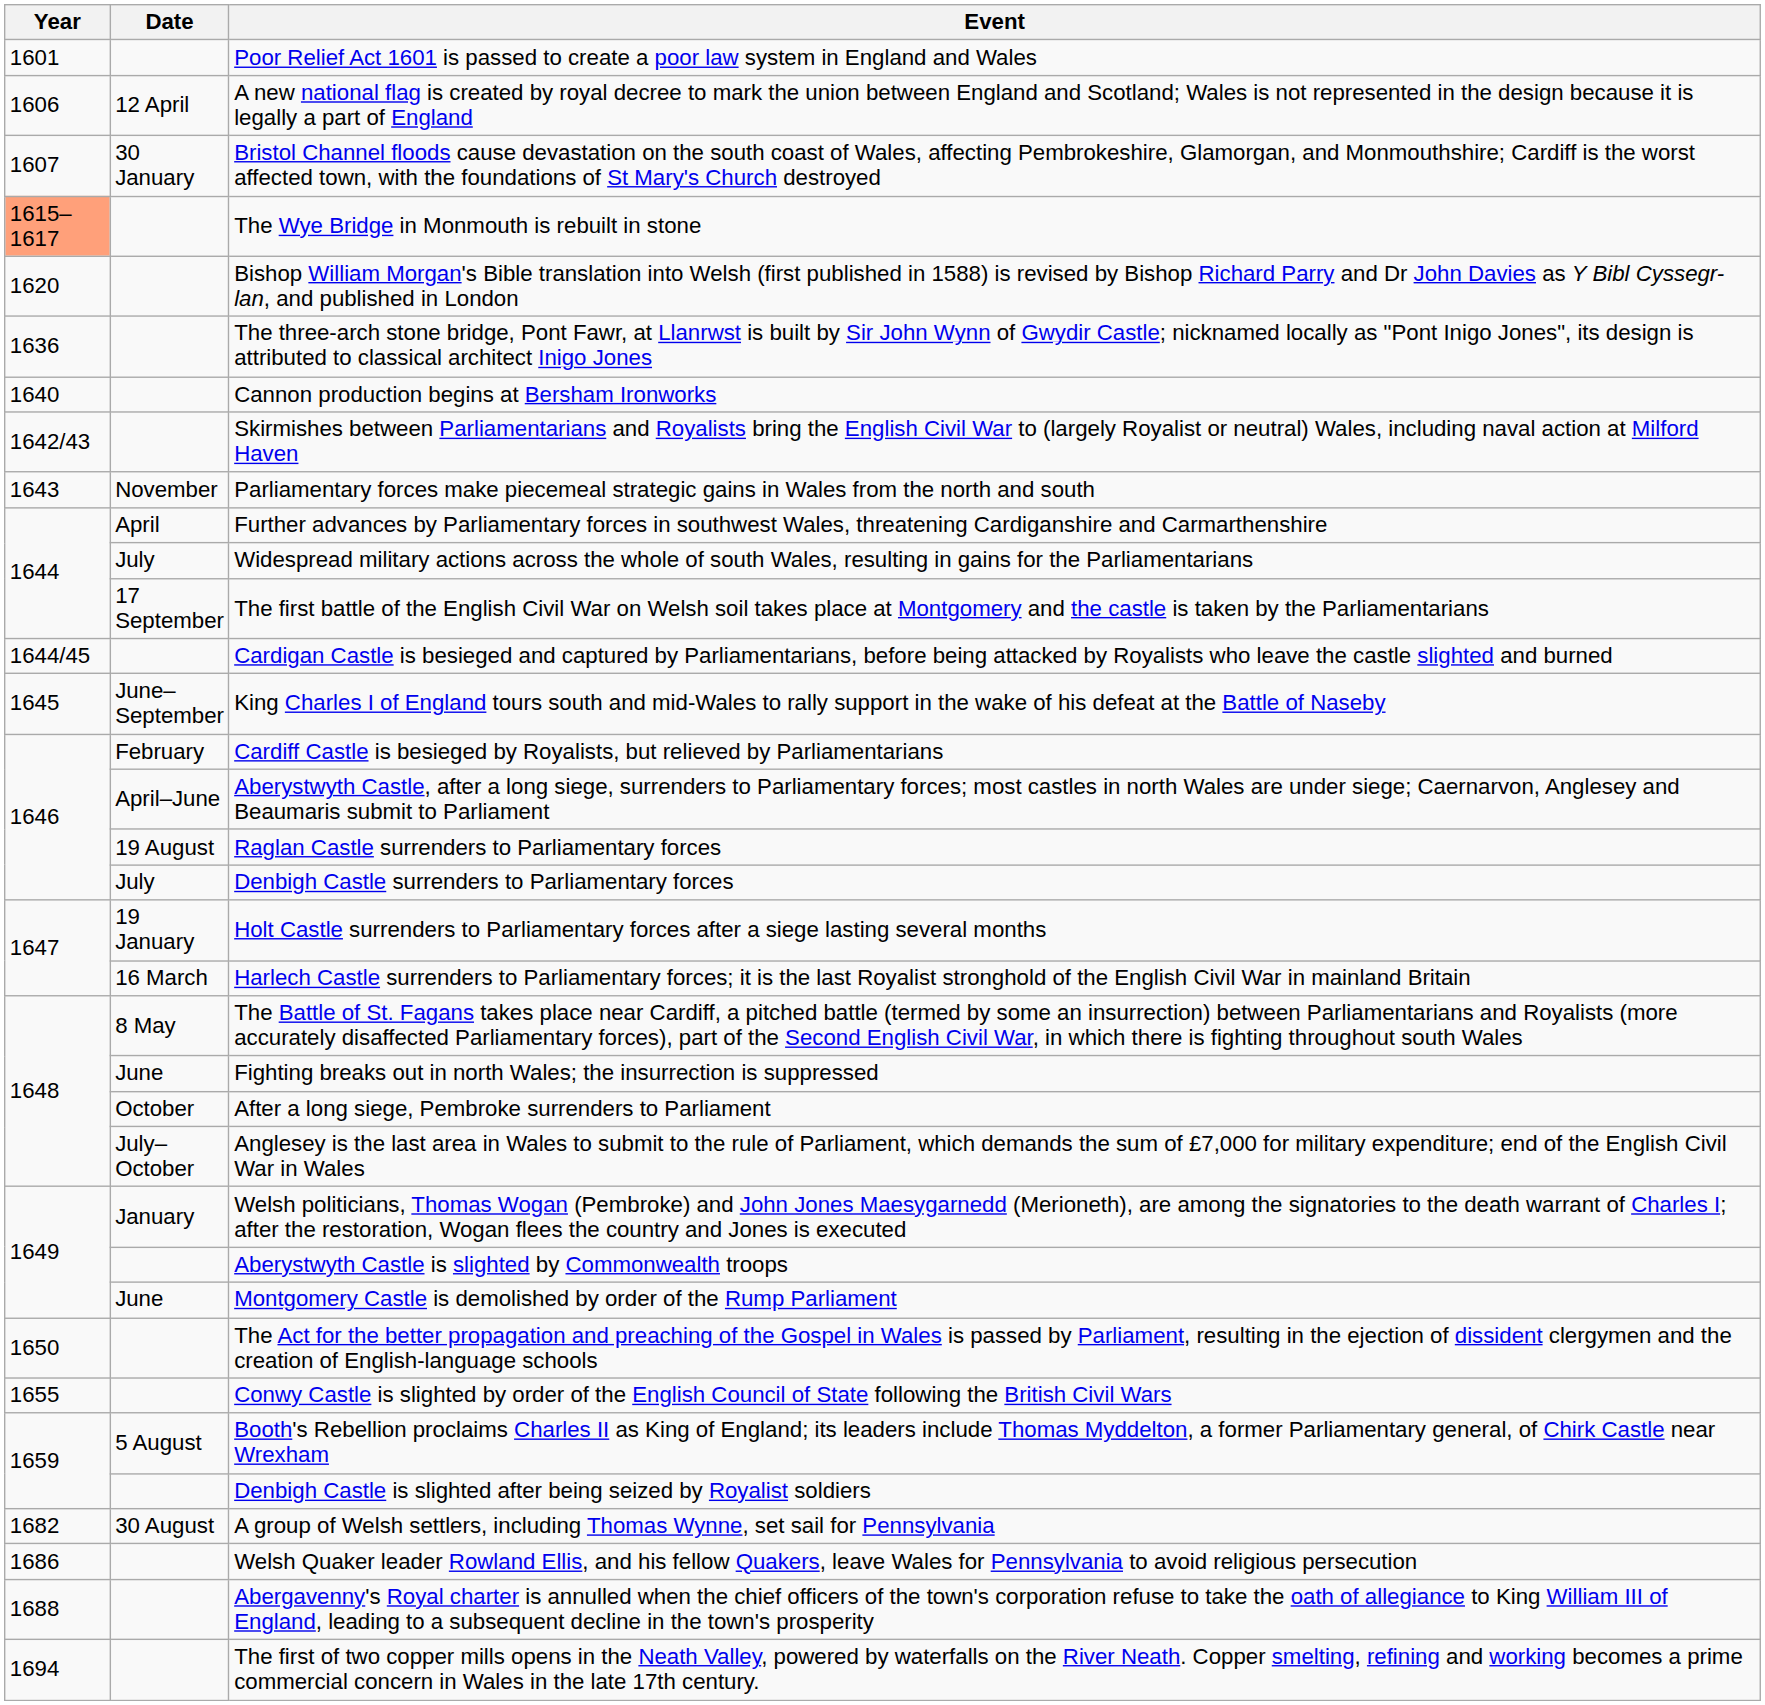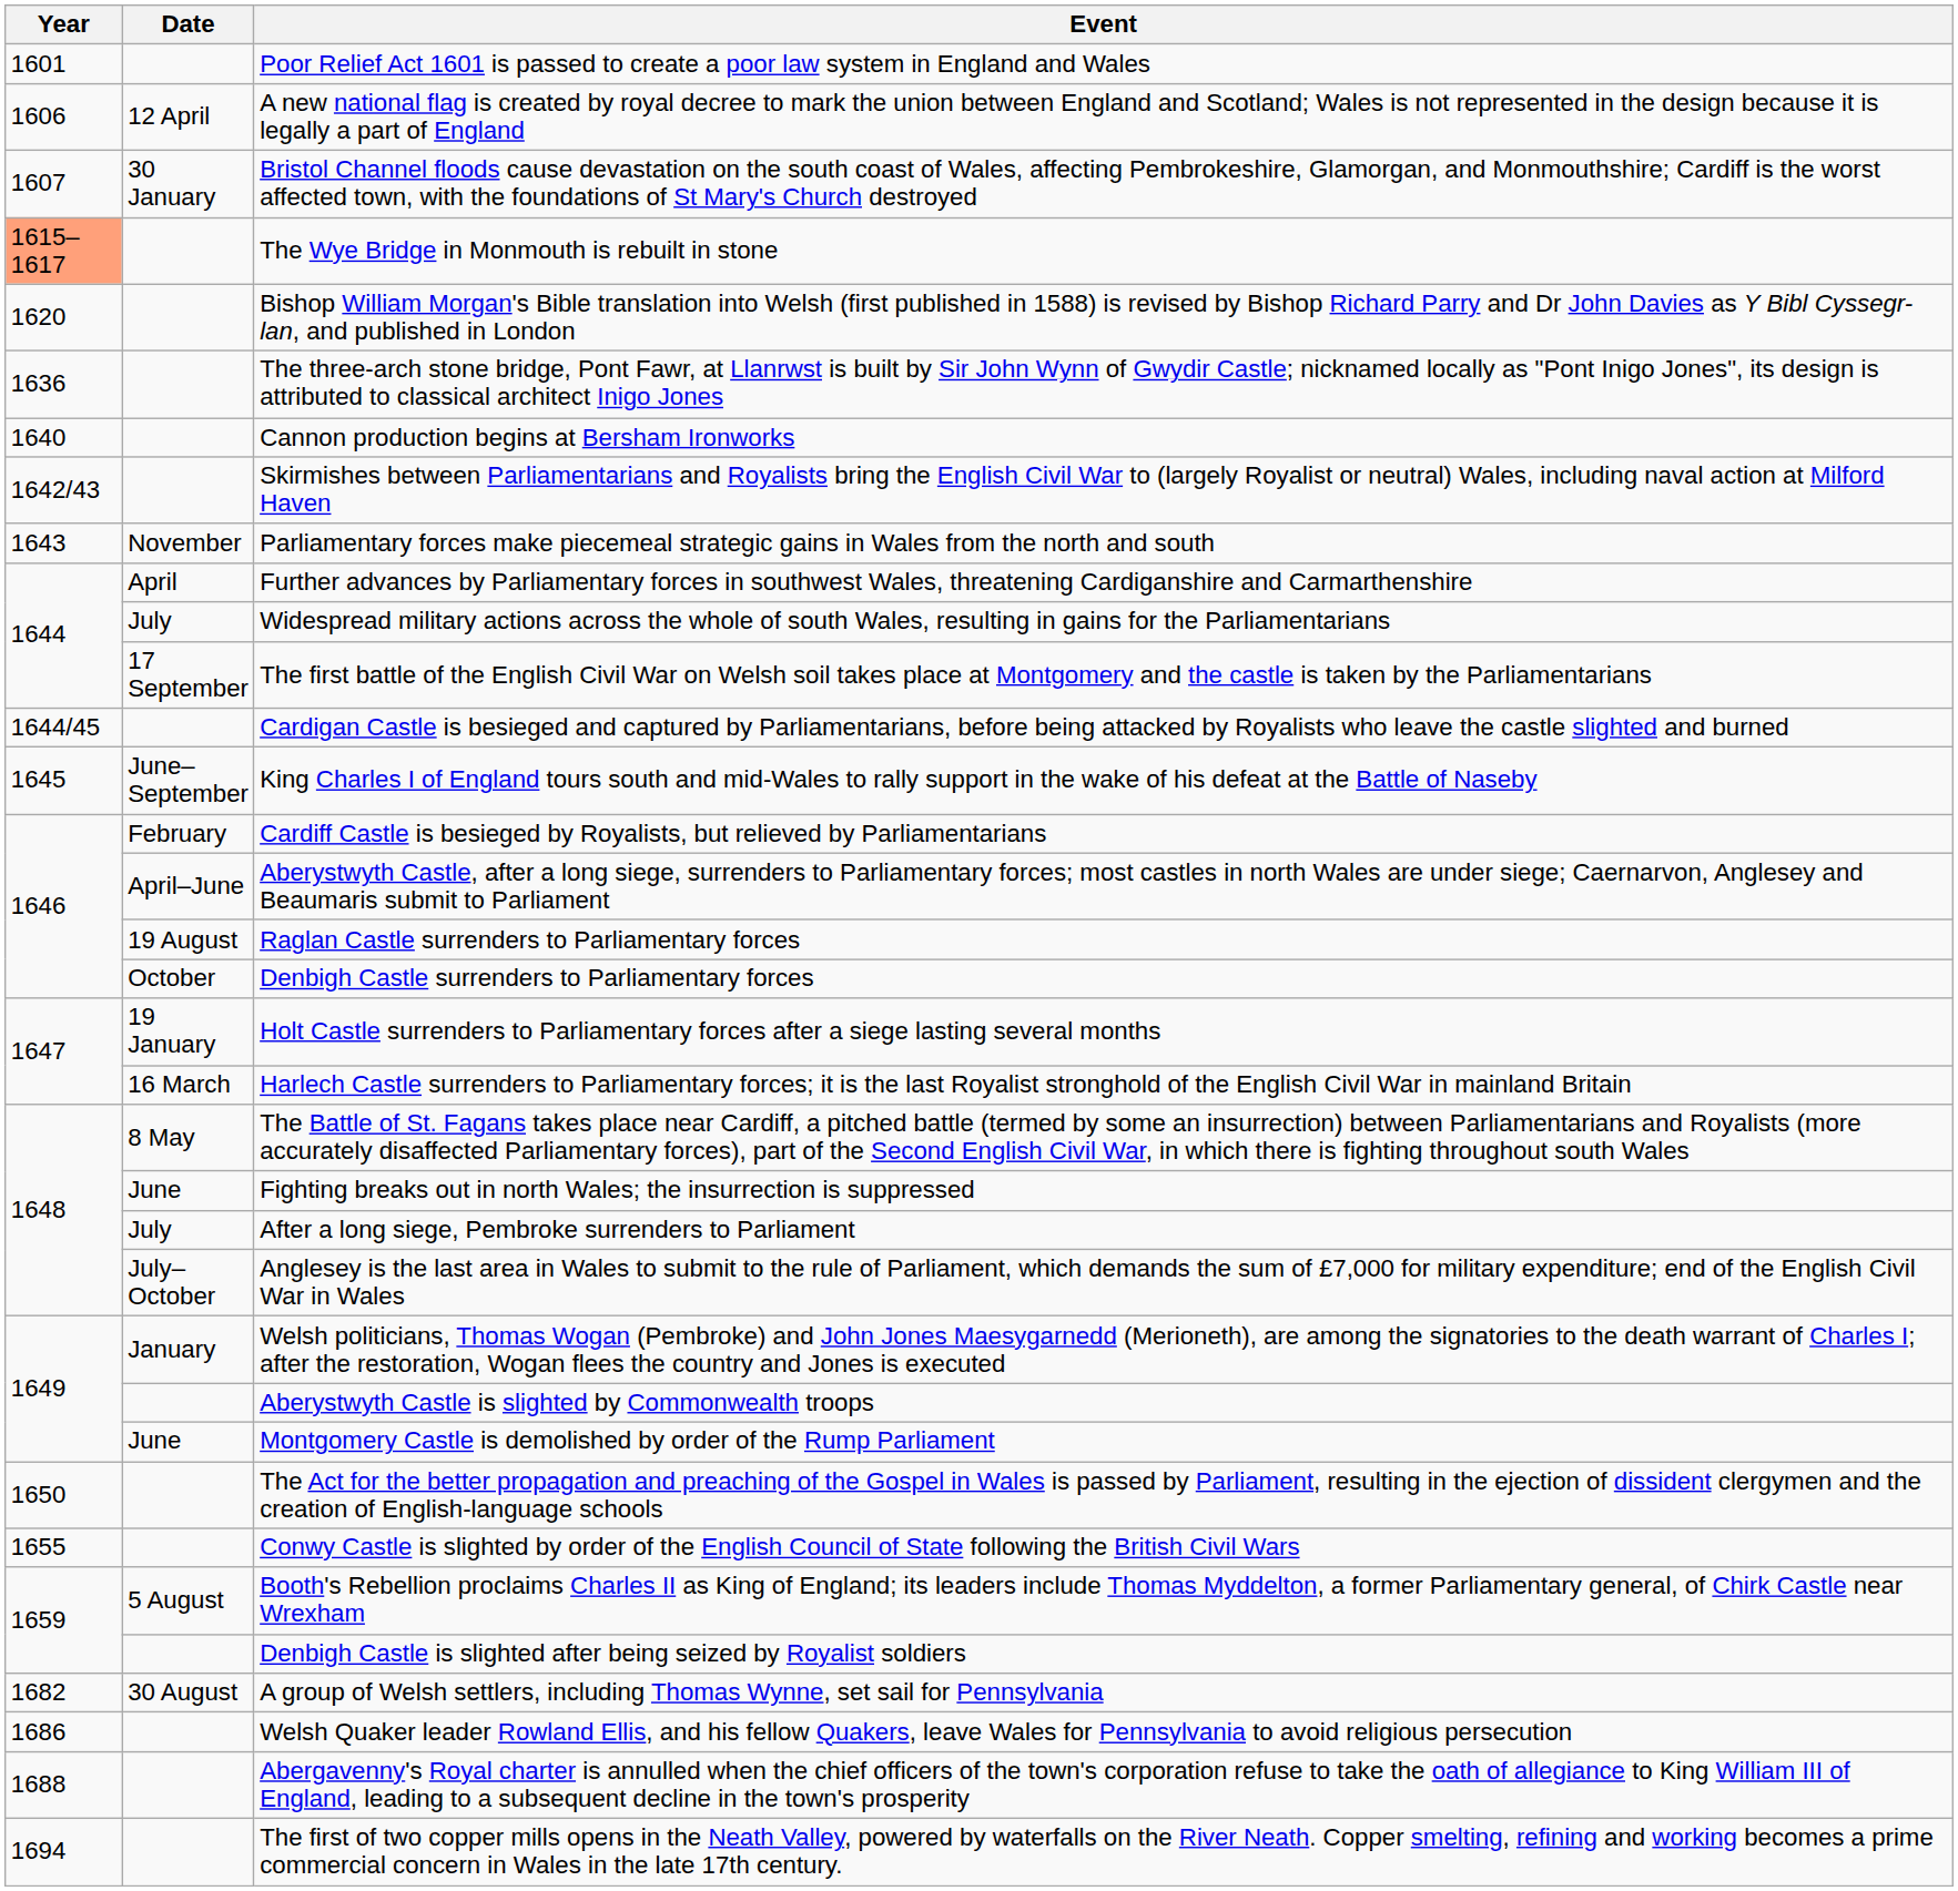 <table class="wikitable" width="100%">
 <tr>
 <th style="width:6%">Year</th>
 <th style="width:6%">Date</th>
 <th>Event</th>
 </tr>
 <tr>
 <td>1601</td>
 <td></td>
 <td><a href='#'>Poor Relief Act 1601</a> is passed to create a <a href='#'>poor law</a> system in England and Wales</td>
 </tr>
 <tr>
 <td>1606</td>
 <td>12 April</td>
 <td>A new <a href='#'>national flag</a> is created by royal decree to mark the union between England and Scotland; Wales is not represented in the design because it is legally a part of <a href='#'>England</a></td>
 </tr>
 <tr>
 <td>1607</td>
 <td>30 January</td>
 <td><a href='#'>Bristol Channel floods</a> cause devastation on the south coast of Wales, affecting Pembrokeshire, Glamorgan, and Monmouthshire; Cardiff is the worst affected town, with the foundations of <a href='#'>St Mary's Church</a> destroyed</td>
 </tr>
 <tr>
 <td style="background: lightsalmon;">1615–1617</td>
 <td></td>
 <td>The <a href='#'>Wye Bridge</a> in Monmouth is rebuilt in stone</td>
 </tr>
 <tr>
 <td>1620</td>
 <td></td>
 <td>Bishop <a href='#'>William Morgan</a>'s Bible translation into Welsh (first published in 1588) is revised by Bishop <a href='#'>Richard Parry</a> and Dr <a href='#'>John Davies</a> as <em>Y Bibl Cyssegr-lan</em>, and published in London</td>
 </tr>
 <tr>
 <td>1636</td>
 <td></td>
 <td>The three-arch stone bridge, Pont Fawr, at <a href='#'>Llanrwst</a> is built by <a href='#'>Sir John Wynn</a> of <a href='#'>Gwydir Castle</a>; nicknamed locally as "Pont Inigo Jones", its design is attributed to classical architect <a href='#'>Inigo Jones</a></td>
 </tr>
 <tr>
 <td>1640</td>
 <td></td>
 <td>Cannon production begins at <a href='#'>Bersham Ironworks</a></td>
 </tr>
 <tr>
 <td>1642/43</td>
 <td></td>
 <td>Skirmishes between <a href='#'>Parliamentarians</a> and <a href='#'>Royalists</a> bring the <a href='#'>English Civil War</a> to (largely Royalist or neutral) Wales, including naval action at <a href='#'>Milford Haven</a></td>
 </tr>
 <tr>
 <td>1643</td>
 <td>November</td>
 <td>Parliamentary forces make piecemeal strategic gains in Wales from the north and south</td>
 </tr>
 <tr>
 <td rowspan=3>1644</td>
 <td>April</td>
 <td>Further advances by Parliamentary forces in southwest Wales, threatening Cardiganshire and Carmarthenshire</td>
 </tr>
 <tr>
 <td>July</td>
 <td>Widespread military actions across the whole of south Wales, resulting in gains for the Parliamentarians</td>
 </tr>
 <tr>
 <td>17 September</td>
 <td>The first battle of the English Civil War on Welsh soil takes place at <a href='#'>Montgomery</a> and <a href='#'>the castle</a> is taken by the Parliamentarians</td>
 </tr>
 <tr>
 <td>1644/45</td>
 <td></td>
 <td><a href='#'>Cardigan Castle</a> is besieged and captured by Parliamentarians, before being attacked by Royalists who leave the castle <a href='#'>slighted</a> and burned</td>
 </tr>
 <tr>
 <td>1645</td>
 <td>June–September</td>
 <td>King <a href='#'>Charles I of England</a> tours south and mid-Wales to rally support in the wake of his defeat at the <a href='#'>Battle of Naseby</a></td>
 </tr>
 <tr>
 <td rowspan=4>1646</td>
 <td>February</td>
 <td><a href='#'>Cardiff Castle</a> is besieged by Royalists, but relieved by Parliamentarians</td>
 </tr>
 <tr>
 <td>April–June</td>
 <td><a href='#'>Aberystwyth Castle</a>, after a long siege, surrenders to Parliamentary forces; most castles in north Wales are under siege; Caernarvon, Anglesey and Beaumaris submit to Parliament</td>
 </tr>
 <tr>
 <td>19 August</td>
 <td><a href='#'>Raglan Castle</a> surrenders to Parliamentary forces</td>
 </tr>
 <tr>
-<td>July</td>
+<td>October</td>
 <td><a href='#'>Denbigh Castle</a> surrenders to Parliamentary forces</td>
 </tr>
 <tr>
 <td rowspan=2>1647</td>
 <td>19 January</td>
 <td><a href='#'>Holt Castle</a> surrenders to Parliamentary forces after a siege lasting several months</td>
 </tr>
 <tr>
 <td>16 March</td>
 <td><a href='#'>Harlech Castle</a> surrenders to Parliamentary forces; it is the last Royalist stronghold of the English Civil War in mainland Britain</td>
 </tr>
 <tr>
 <td rowspan=4>1648</td>
 <td>8 May</td>
 <td>The <a href='#'>Battle of St. Fagans</a> takes place near Cardiff, a pitched battle (termed by some an insurrection) between Parliamentarians and Royalists (more accurately disaffected Parliamentary forces), part of the <a href='#'>Second English Civil War</a>, in which there is fighting throughout south Wales</td>
 </tr>
 <tr>
 <td>June</td>
 <td>Fighting breaks out in north Wales; the insurrection is suppressed</td>
 </tr>
 <tr>
-<td>October</td>
+<td>July</td>
 <td>After a long siege, Pembroke surrenders to Parliament</td>
 </tr>
 <tr>
 <td>July–October</td>
 <td>Anglesey is the last area in Wales to submit to the rule of Parliament, which demands the sum of £7,000 for military expenditure; end of the English Civil War in Wales</td>
 </tr>
 <tr>
 <td rowspan=3>1649</td>
 <td>January</td>
 <td>Welsh politicians, <a href='#'>Thomas Wogan</a> (Pembroke) and <a href='#'>John Jones Maesygarnedd</a> (Merioneth), are among the signatories to the death warrant of <a href='#'>Charles I</a>; after the restoration, Wogan flees the country and Jones is executed</td>
 </tr>
 <tr>
 <td></td>
 <td><a href='#'>Aberystwyth Castle</a> is <a href='#'>slighted</a> by <a href='#'>Commonwealth</a> troops</td>
 </tr>
 <tr>
 <td>June</td>
 <td><a href='#'>Montgomery Castle</a> is demolished by order of the <a href='#'>Rump Parliament</a></td>
 </tr>
 <tr>
 <td>1650</td>
 <td></td>
 <td>The <a href='#'>Act for the better propagation and preaching of the Gospel in Wales</a> is passed by <a href='#'>Parliament</a>, resulting in the ejection of <a href='#'>dissident</a> clergymen and the creation of English-language schools</td>
 </tr>
 <tr>
 <td>1655</td>
 <td></td>
 <td><a href='#'>Conwy Castle</a> is slighted by order of the <a href='#'>English Council of State</a> following the <a href='#'>British Civil Wars</a></td>
 </tr>
 <tr>
 <td rowspan=2>1659</td>
 <td>5 August</td>
 <td><a href='#'>Booth</a>'s Rebellion proclaims <a href='#'>Charles II</a> as King of England; its leaders include <a href='#'>Thomas Myddelton</a>, a former Parliamentary general, of <a href='#'>Chirk Castle</a> near <a href='#'>Wrexham</a></td>
 </tr>
 <tr>
 <td></td>
 <td><a href='#'>Denbigh Castle</a> is slighted after being seized by <a href='#'>Royalist</a> soldiers</td>
 </tr>
 <tr>
 <td>1682</td>
 <td>30 August</td>
 <td>A group of Welsh settlers, including <a href='#'>Thomas Wynne</a>, set sail for <a href='#'>Pennsylvania</a></td>
 </tr>
 <tr>
 <td>1686</td>
 <td></td>
 <td>Welsh Quaker leader <a href='#'>Rowland Ellis</a>, and his fellow <a href='#'>Quakers</a>, leave Wales for <a href='#'>Pennsylvania</a> to avoid religious persecution</td>
 </tr>
 <tr>
 <td>1688</td>
 <td></td>
 <td><a href='#'>Abergavenny</a>'s <a href='#'>Royal charter</a> is annulled when the chief officers of the town's corporation refuse to take the <a href='#'>oath of allegiance</a> to King <a href='#'>William III of England</a>, leading to a subsequent decline in the town's prosperity</td>
 </tr>
 <tr>
 <td>1694</td>
 <td></td>
 <td>The first of two copper mills opens in the <a href='#'>Neath Valley</a>, powered by waterfalls on the <a href='#'>River Neath</a>. Copper <a href='#'>smelting</a>, <a href='#'>refining</a> and <a href='#'>working</a> becomes a prime commercial concern in Wales in the late 17th century.</td>
 </tr>
 </table>
